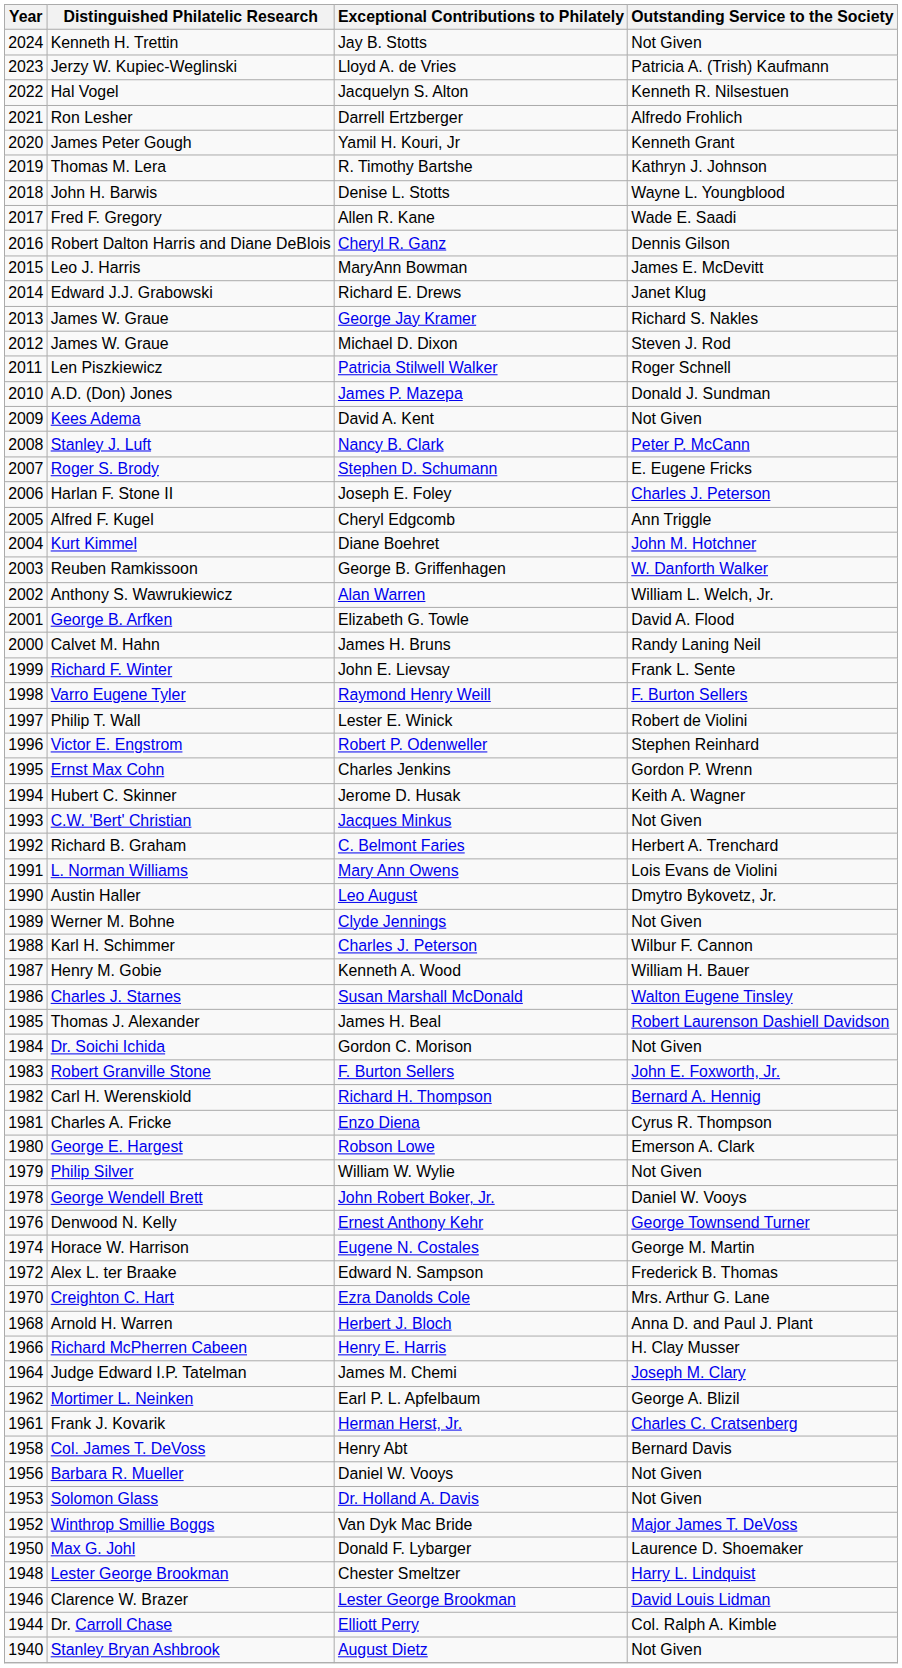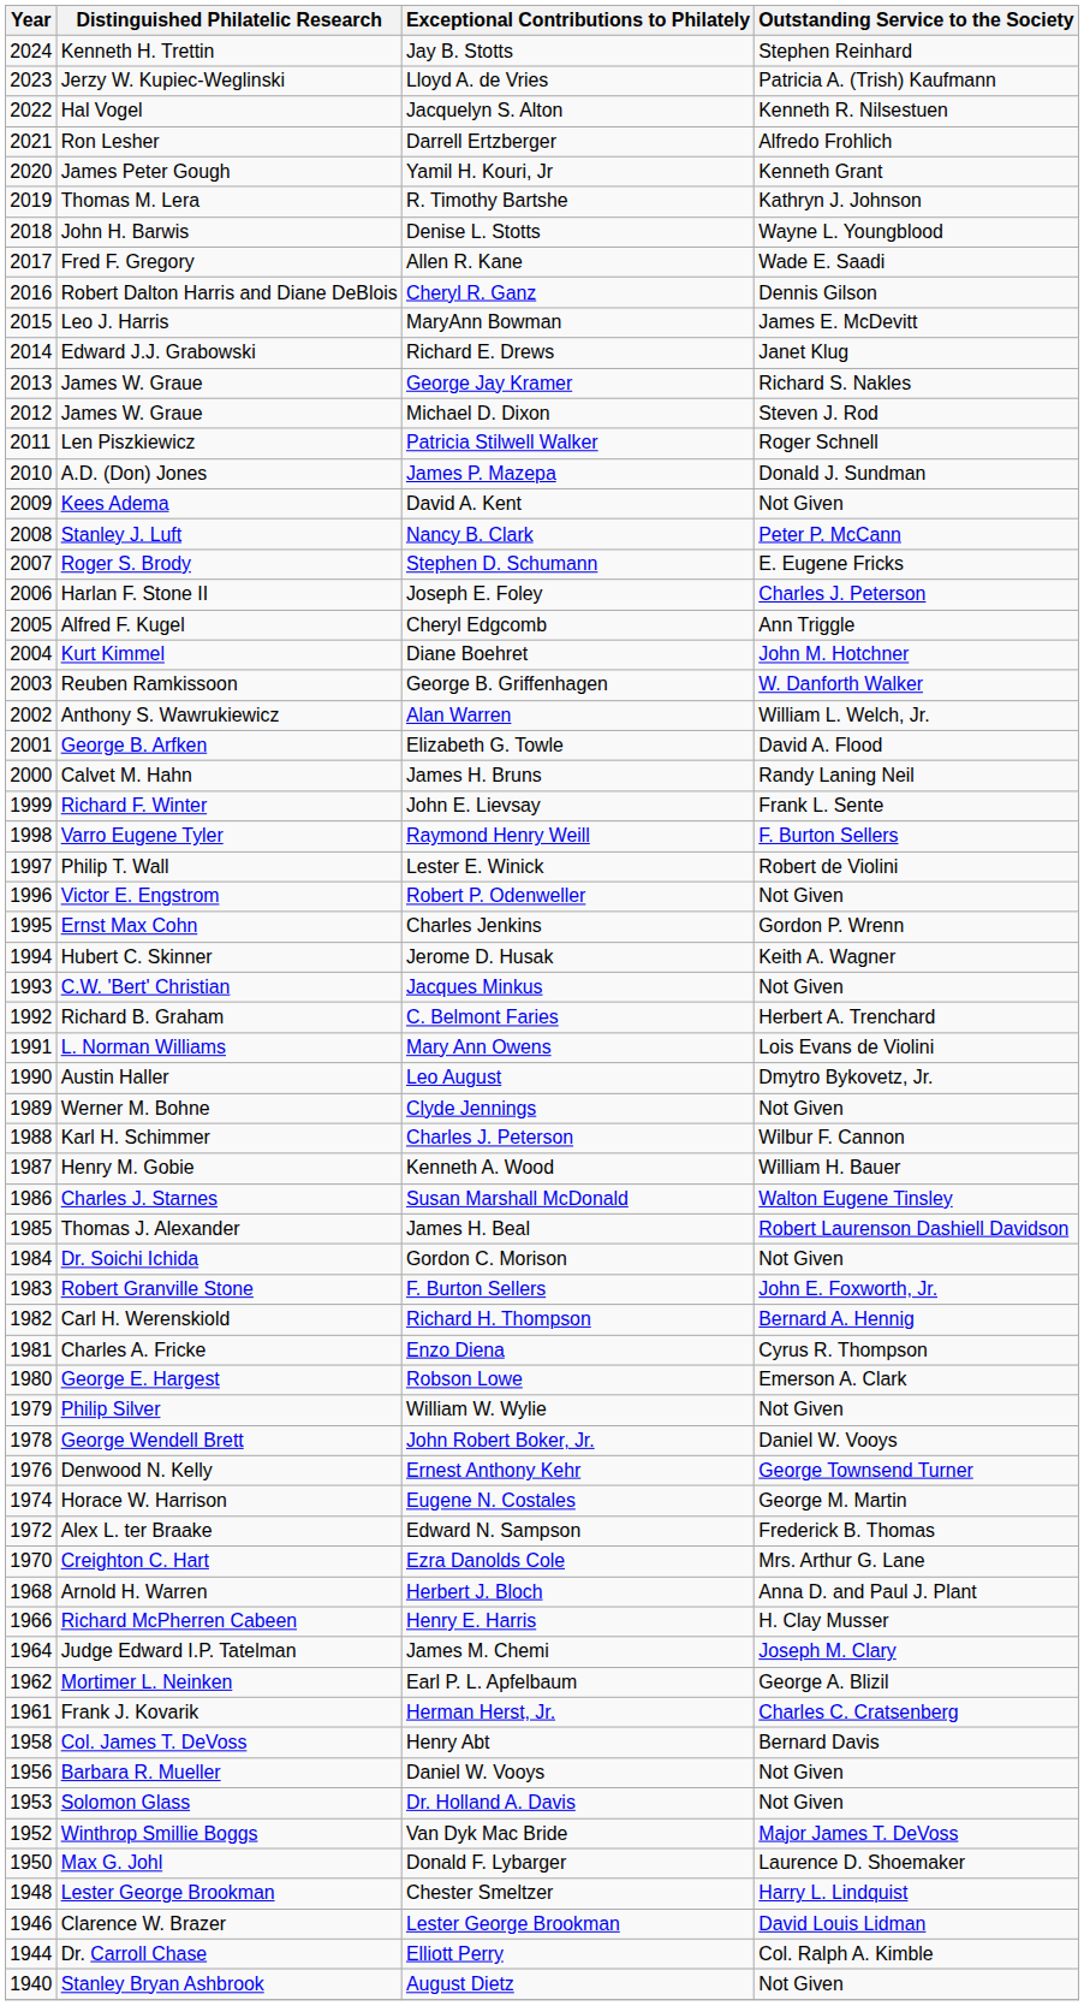 <table class="wikitable">
 <tr>
 <th>Year</th>
 <th>Distinguished Philatelic Research</th>
 <th>Exceptional Contributions to Philately</th>
 <th>Outstanding Service to the Society</th>
 </tr>
 <tr>
 <td>2024</td>
 <td>Kenneth H. Trettin</td>
 <td>Jay B. Stotts</td>
-<td>Not Given</td>
+<td>Stephen Reinhard</td>
 </tr>
 <tr>
 <td>2023</td>
 <td>Jerzy W. Kupiec-Weglinski</td>
 <td>Lloyd A. de Vries</td>
 <td>Patricia A. (Trish) Kaufmann</td>
 </tr>
 <tr>
 <td>2022</td>
 <td>Hal Vogel</td>
 <td>Jacquelyn S. Alton</td>
 <td>Kenneth R. Nilsestuen</td>
 </tr>
 <tr>
 <td>2021</td>
 <td>Ron Lesher</td>
 <td>Darrell Ertzberger</td>
 <td>Alfredo Frohlich</td>
 </tr>
 <tr>
 <td>2020</td>
 <td>James Peter Gough</td>
 <td>Yamil H. Kouri, Jr</td>
 <td>Kenneth Grant</td>
 </tr>
 <tr>
 <td>2019</td>
 <td>Thomas M. Lera</td>
 <td>R. Timothy Bartshe</td>
 <td>Kathryn J. Johnson</td>
 </tr>
 <tr>
 <td>2018</td>
 <td>John H. Barwis</td>
 <td>Denise L. Stotts</td>
 <td>Wayne L. Youngblood</td>
 </tr>
 <tr>
 <td>2017</td>
 <td>Fred F. Gregory</td>
 <td>Allen R. Kane</td>
 <td>Wade E. Saadi</td>
 </tr>
 <tr>
 <td>2016</td>
 <td>Robert Dalton Harris and Diane DeBlois</td>
 <td><a href='#'>Cheryl R. Ganz</a></td>
 <td>Dennis Gilson</td>
 </tr>
 <tr>
 <td>2015</td>
 <td>Leo J. Harris</td>
 <td>MaryAnn Bowman</td>
 <td>James E. McDevitt</td>
 </tr>
 <tr>
 <td>2014</td>
 <td>Edward J.J. Grabowski</td>
 <td>Richard E. Drews</td>
 <td>Janet Klug</td>
 </tr>
 <tr>
 <td>2013</td>
 <td>James W. Graue</td>
 <td><a href='#'>George Jay Kramer</a></td>
 <td>Richard S. Nakles</td>
 </tr>
 <tr>
 <td>2012</td>
 <td>James W. Graue</td>
 <td>Michael D. Dixon</td>
 <td>Steven J. Rod</td>
 </tr>
 <tr>
 <td>2011</td>
 <td>Len Piszkiewicz</td>
 <td><a href='#'>Patricia Stilwell Walker</a></td>
 <td>Roger Schnell</td>
 </tr>
 <tr>
 <td>2010</td>
 <td>A.D. (Don) Jones</td>
 <td><a href='#'>James P. Mazepa</a></td>
 <td>Donald J. Sundman</td>
 </tr>
 <tr>
 <td>2009</td>
 <td><a href='#'>Kees Adema</a></td>
 <td>David A. Kent</td>
 <td>Not Given</td>
 </tr>
 <tr>
 <td>2008</td>
 <td><a href='#'>Stanley J. Luft</a></td>
 <td><a href='#'>Nancy B. Clark</a></td>
 <td><a href='#'>Peter P. McCann</a></td>
 </tr>
 <tr>
 <td>2007</td>
 <td><a href='#'>Roger S. Brody</a></td>
 <td><a href='#'>Stephen D. Schumann</a></td>
 <td>E. Eugene Fricks</td>
 </tr>
 <tr>
 <td>2006</td>
 <td>Harlan F. Stone II</td>
 <td>Joseph E. Foley</td>
 <td><a href='#'>Charles J. Peterson</a></td>
 </tr>
 <tr>
 <td>2005</td>
 <td>Alfred F. Kugel</td>
 <td>Cheryl Edgcomb</td>
 <td>Ann Triggle</td>
 </tr>
 <tr>
 <td>2004</td>
 <td><a href='#'>Kurt Kimmel</a></td>
 <td>Diane Boehret</td>
 <td><a href='#'>John M. Hotchner</a></td>
 </tr>
 <tr>
 <td>2003</td>
 <td>Reuben Ramkissoon</td>
 <td>George B. Griffenhagen</td>
 <td><a href='#'>W. Danforth Walker</a></td>
 </tr>
 <tr>
 <td>2002</td>
 <td>Anthony S. Wawrukiewicz</td>
 <td><a href='#'>Alan Warren</a></td>
 <td>William L. Welch, Jr.</td>
 </tr>
 <tr>
 <td>2001</td>
 <td><a href='#'>George B. Arfken</a></td>
 <td>Elizabeth G. Towle</td>
 <td>David A. Flood</td>
 </tr>
 <tr>
 <td>2000</td>
 <td>Calvet M. Hahn</td>
 <td>James H. Bruns</td>
 <td>Randy Laning Neil</td>
 </tr>
 <tr>
 <td>1999</td>
 <td><a href='#'>Richard F. Winter</a></td>
 <td>John E. Lievsay</td>
 <td>Frank L. Sente</td>
 </tr>
 <tr>
 <td>1998</td>
 <td><a href='#'>Varro Eugene Tyler</a></td>
 <td><a href='#'>Raymond Henry Weill</a></td>
 <td><a href='#'>F. Burton Sellers</a></td>
 </tr>
 <tr>
 <td>1997</td>
 <td>Philip T. Wall</td>
 <td>Lester E. Winick</td>
 <td>Robert de Violini</td>
 </tr>
 <tr>
 <td>1996</td>
 <td><a href='#'>Victor E. Engstrom</a></td>
 <td><a href='#'>Robert P. Odenweller</a></td>
-<td>Stephen Reinhard</td>
+<td>Not Given</td>
 </tr>
 <tr>
 <td>1995</td>
 <td><a href='#'>Ernst Max Cohn</a></td>
 <td>Charles Jenkins</td>
 <td>Gordon P. Wrenn</td>
 </tr>
 <tr>
 <td>1994</td>
 <td>Hubert C. Skinner</td>
 <td>Jerome D. Husak</td>
 <td>Keith A. Wagner</td>
 </tr>
 <tr>
 <td>1993</td>
 <td><a href='#'>C.W. 'Bert' Christian</a></td>
 <td><a href='#'>Jacques Minkus</a></td>
 <td>Not Given</td>
 </tr>
 <tr>
 <td>1992</td>
 <td>Richard B. Graham</td>
 <td><a href='#'>C. Belmont Faries</a></td>
 <td>Herbert A. Trenchard</td>
 </tr>
 <tr>
 <td>1991</td>
 <td><a href='#'>L. Norman Williams</a></td>
 <td><a href='#'>Mary Ann Owens</a></td>
 <td>Lois Evans de Violini</td>
 </tr>
 <tr>
 <td>1990</td>
 <td>Austin Haller</td>
 <td><a href='#'>Leo August</a></td>
 <td>Dmytro Bykovetz, Jr.</td>
 </tr>
 <tr>
 <td>1989</td>
 <td>Werner M. Bohne</td>
 <td><a href='#'>Clyde Jennings</a></td>
 <td>Not Given</td>
 </tr>
 <tr>
 <td>1988</td>
 <td>Karl H. Schimmer</td>
 <td><a href='#'>Charles J. Peterson</a></td>
 <td>Wilbur F. Cannon</td>
 </tr>
 <tr>
 <td>1987</td>
 <td>Henry M. Gobie</td>
 <td>Kenneth A. Wood</td>
 <td>William H. Bauer</td>
 </tr>
 <tr>
 <td>1986</td>
 <td><a href='#'>Charles J. Starnes</a></td>
 <td><a href='#'>Susan Marshall McDonald</a></td>
 <td><a href='#'>Walton Eugene Tinsley</a></td>
 </tr>
 <tr>
 <td>1985</td>
 <td>Thomas J. Alexander</td>
 <td>James H. Beal</td>
 <td><a href='#'>Robert Laurenson Dashiell Davidson</a></td>
 </tr>
 <tr>
 <td>1984</td>
 <td><a href='#'>Dr. Soichi Ichida</a></td>
 <td>Gordon C. Morison</td>
 <td>Not Given</td>
 </tr>
 <tr>
 <td>1983</td>
 <td><a href='#'>Robert Granville Stone</a></td>
 <td><a href='#'>F. Burton Sellers</a></td>
 <td><a href='#'>John E. Foxworth, Jr.</a></td>
 </tr>
 <tr>
 <td>1982</td>
 <td>Carl H. Werenskiold</td>
 <td><a href='#'>Richard H. Thompson</a></td>
 <td><a href='#'>Bernard A. Hennig</a></td>
 </tr>
 <tr>
 <td>1981</td>
 <td>Charles A. Fricke</td>
 <td><a href='#'>Enzo Diena</a></td>
 <td>Cyrus R. Thompson</td>
 </tr>
 <tr>
 <td>1980</td>
 <td><a href='#'>George E. Hargest</a></td>
 <td><a href='#'>Robson Lowe</a></td>
 <td>Emerson A. Clark</td>
 </tr>
 <tr>
 <td>1979</td>
 <td><a href='#'>Philip Silver</a></td>
 <td>William W. Wylie</td>
 <td>Not Given</td>
 </tr>
 <tr>
 <td>1978</td>
 <td><a href='#'>George Wendell Brett</a></td>
 <td><a href='#'>John Robert Boker, Jr.</a></td>
 <td>Daniel W. Vooys</td>
 </tr>
 <tr>
 <td>1976</td>
 <td>Denwood N. Kelly</td>
 <td><a href='#'>Ernest Anthony Kehr</a></td>
 <td><a href='#'>George Townsend Turner</a></td>
 </tr>
 <tr>
 <td>1974</td>
 <td>Horace W. Harrison</td>
 <td><a href='#'>Eugene N. Costales</a></td>
 <td>George M. Martin</td>
 </tr>
 <tr>
 <td>1972</td>
 <td>Alex L. ter Braake</td>
 <td>Edward N. Sampson</td>
 <td>Frederick B. Thomas</td>
 </tr>
 <tr>
 <td>1970</td>
 <td><a href='#'>Creighton C. Hart</a></td>
 <td><a href='#'>Ezra Danolds Cole</a></td>
 <td>Mrs. Arthur G. Lane</td>
 </tr>
 <tr>
 <td>1968</td>
 <td>Arnold H. Warren</td>
 <td><a href='#'>Herbert J. Bloch</a></td>
 <td>Anna D. and Paul J. Plant</td>
 </tr>
 <tr>
 <td>1966</td>
 <td><a href='#'>Richard McPherren Cabeen</a></td>
 <td><a href='#'>Henry E. Harris</a></td>
 <td>H. Clay Musser</td>
 </tr>
 <tr>
 <td>1964</td>
 <td>Judge Edward I.P. Tatelman</td>
 <td>James M. Chemi</td>
 <td><a href='#'>Joseph M. Clary</a></td>
 </tr>
 <tr>
 <td>1962</td>
 <td><a href='#'>Mortimer L. Neinken</a></td>
 <td>Earl P. L. Apfelbaum</td>
 <td>George A. Blizil</td>
 </tr>
 <tr>
 <td>1961</td>
 <td>Frank J. Kovarik</td>
 <td><a href='#'>Herman Herst, Jr.</a></td>
 <td><a href='#'>Charles C. Cratsenberg</a></td>
 </tr>
 <tr>
 <td>1958</td>
 <td><a href='#'>Col. James T. DeVoss</a></td>
 <td>Henry Abt</td>
 <td>Bernard Davis</td>
 </tr>
 <tr>
 <td>1956</td>
 <td><a href='#'>Barbara R. Mueller</a></td>
 <td>Daniel W. Vooys</td>
 <td>Not Given</td>
 </tr>
 <tr>
 <td>1953</td>
 <td><a href='#'>Solomon Glass</a></td>
 <td><a href='#'>Dr. Holland A. Davis</a></td>
 <td>Not Given</td>
 </tr>
 <tr>
 <td>1952</td>
 <td><a href='#'>Winthrop Smillie Boggs</a></td>
 <td>Van Dyk Mac Bride</td>
 <td><a href='#'>Major James T. DeVoss</a></td>
 </tr>
 <tr>
 <td>1950</td>
 <td><a href='#'>Max G. Johl</a></td>
 <td>Donald F. Lybarger</td>
 <td>Laurence D. Shoemaker</td>
 </tr>
 <tr>
 <td>1948</td>
 <td><a href='#'>Lester George Brookman</a></td>
 <td>Chester Smeltzer</td>
 <td><a href='#'> Harry L. Lindquist</a></td>
 </tr>
 <tr>
 <td>1946</td>
 <td>Clarence W. Brazer</td>
 <td><a href='#'>Lester George Brookman</a></td>
 <td><a href='#'>David Louis Lidman</a></td>
 </tr>
 <tr>
 <td>1944</td>
 <td>Dr. <a href='#'>Carroll Chase</a></td>
 <td><a href='#'>Elliott Perry</a></td>
 <td>Col. Ralph A. Kimble</td>
 </tr>
 <tr>
 <td>1940</td>
 <td><a href='#'>Stanley Bryan Ashbrook</a></td>
 <td><a href='#'>August Dietz</a></td>
 <td>Not Given</td>
 </tr>
 <tr>
 </tr>
 </table>
